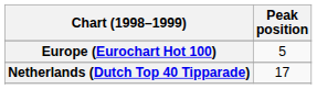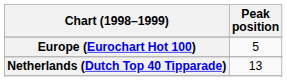 <table class="wikitable sortable plainrowheaders" style="text-align:center">
 <tr>
 <th scope="col">Chart (1998–1999)</th>
 <th scope="col">Peak<br>position</th>
 </tr>
 <tr>
 </tr>
 <tr>
 </tr>
 <tr>
 <th scope="row">Europe (<a href='#'>Eurochart Hot 100</a>)</th>
 <td>5</td>
 </tr>
 <tr>
 </tr>
 <tr>
 <th scope="row">Netherlands (<a href='#'>Dutch Top 40 Tipparade</a>)</th>
-<td>17</td>
+<td>13</td>
 </tr>
 <tr>
 </tr>
 <tr>
 </tr>
 <tr>
 </tr>
 <tr>
 </tr>
 <tr>
 </tr>
 </table>
